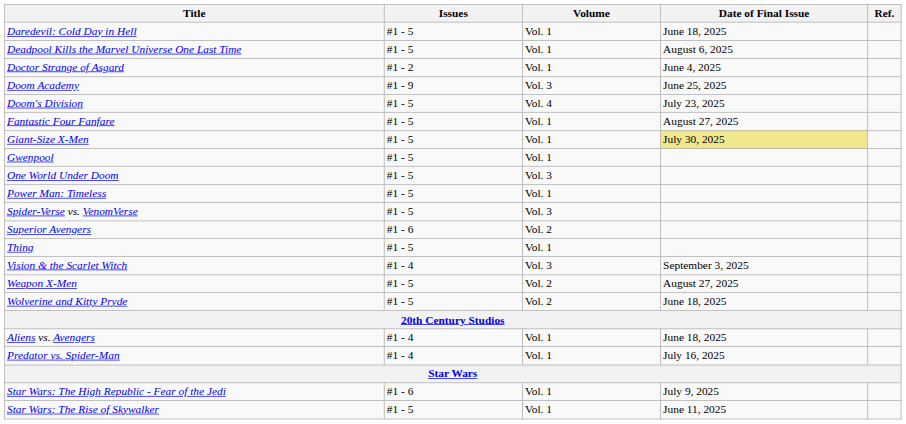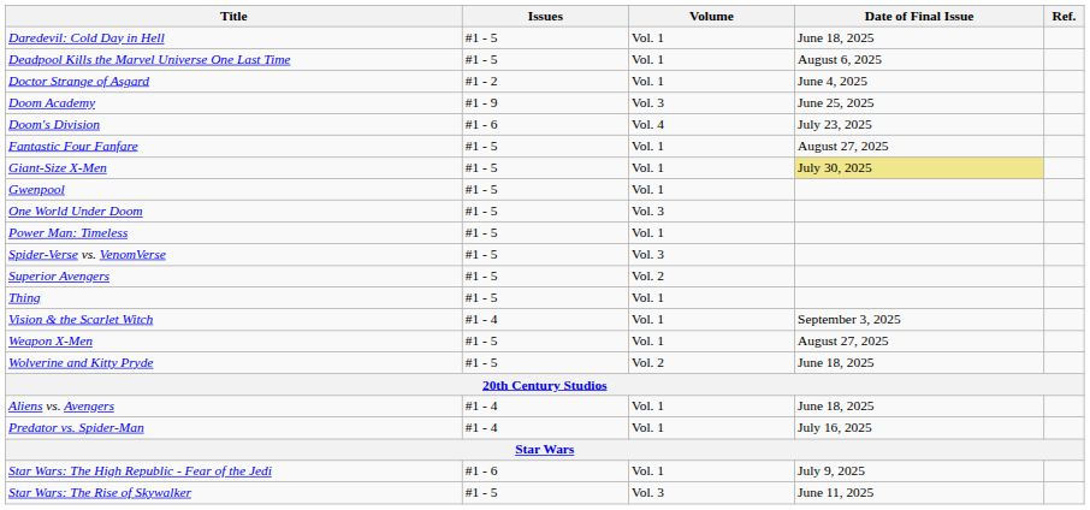 <table class="wikitable sortable" style="width:100%; margin:1em auto 1em auto;">
 <tr>
 <th width=22%>Title</th>
 <th width=8%>Issues</th>
 <th width=8%>Volume</th>
 <th width=12%>Date of Final Issue</th>
 <th width=1%>Ref.</th>
 </tr>
 <tr>
 <td><em><a href='#'>Daredevil: Cold Day in Hell</a></em></td>
 <td>#1 - 5</td>
 <td>Vol. 1</td>
 <td>June 18, 2025</td>
 <td></td>
 </tr>
 <tr>
 <td><em><a href='#'>Deadpool Kills the Marvel Universe One Last Time</a></em></td>
 <td>#1 - 5</td>
 <td>Vol. 1</td>
 <td>August 6, 2025</td>
 <td></td>
 </tr>
 <tr>
 <td><em><a href='#'>Doctor Strange of Asgard</a></em></td>
 <td>#1 - 2</td>
 <td>Vol. 1</td>
 <td>June 4, 2025</td>
 <td></td>
 </tr>
 <tr>
 <td><em><a href='#'>Doom Academy</a></em></td>
 <td>#1 - 9</td>
 <td>Vol. 3</td>
 <td>June 25, 2025</td>
 <td></td>
 </tr>
 <tr>
 <td><em><a href='#'>Doom's Division</a></em></td>
-<td>#1 - 5</td>
+<td>#1 - 6</td>
 <td>Vol. 4</td>
 <td>July 23, 2025</td>
 <td></td>
 </tr>
 <tr>
 <td><em><a href='#'>Fantastic Four Fanfare</a></em></td>
 <td>#1 - 5</td>
 <td>Vol. 1</td>
 <td>August 27, 2025</td>
 <td></td>
 </tr>
 <tr>
 <td><em><a href='#'>Giant-Size X-Men</a></em></td>
 <td>#1 - 5</td>
 <td>Vol. 1</td>
 <td style="background: khaki;">July 30, 2025</td>
 <td></td>
 </tr>
 <tr>
 <td><em><a href='#'>Gwenpool</a></em></td>
 <td>#1 - 5</td>
 <td>Vol. 1</td>
 <td></td>
 <td></td>
 </tr>
 <tr>
 <td><em><a href='#'>One World Under Doom</a></em></td>
 <td>#1 - 5</td>
 <td>Vol. 3</td>
 <td></td>
 <td></td>
 </tr>
 <tr>
 <td><em><a href='#'>Power Man: Timeless</a></em></td>
 <td>#1 - 5</td>
 <td>Vol. 1</td>
 <td></td>
 <td></td>
 </tr>
 <tr>
 <td><em><a href='#'>Spider-Verse</a> vs. <a href='#'>VenomVerse</a></em></td>
 <td>#1 - 5</td>
 <td>Vol. 3</td>
 <td></td>
 <td></td>
 </tr>
 <tr>
 <td><em><a href='#'>Superior Avengers</a></em></td>
-<td>#1 - 6</td>
+<td>#1 - 5</td>
 <td>Vol. 2</td>
 <td></td>
 <td></td>
 </tr>
 <tr>
 <td><em><a href='#'>Thing</a></em></td>
 <td>#1 - 5</td>
 <td>Vol. 1</td>
 <td></td>
 <td></td>
 </tr>
 <tr>
 <td><em><a href='#'>Vision & the Scarlet Witch</a></em></td>
 <td>#1 - 4</td>
-<td>Vol. 3</td>
+<td>Vol. 1</td>
 <td>September 3, 2025</td>
 <td></td>
 </tr>
 <tr>
 <td><em><a href='#'>Weapon X-Men</a></em></td>
 <td>#1 - 5</td>
-<td>Vol. 2</td>
+<td>Vol. 1</td>
 <td>August 27, 2025</td>
 <td></td>
 </tr>
 <tr>
 <td><em><a href='#'>Wolverine and Kitty Pryde</a></em></td>
 <td>#1 - 5</td>
 <td>Vol. 2</td>
 <td>June 18, 2025</td>
 <td></td>
 </tr>
 <tr>
 <th colspan="5"><a href='#'>20th Century Studios</a></th>
 </tr>
 <tr>
 <td><em><a href='#'>Aliens</a> vs. <a href='#'>Avengers</a></em></td>
 <td>#1 - 4</td>
 <td>Vol. 1</td>
 <td>June 18, 2025</td>
 <td></td>
 </tr>
 <tr>
 <td><em><a href='#'>Predator vs. Spider-Man</a></em></td>
 <td>#1 - 4</td>
 <td>Vol. 1</td>
 <td>July 16, 2025</td>
 <td></td>
 </tr>
 <tr>
 <th colspan="5"><a href='#'>Star Wars</a></th>
 </tr>
 <tr>
 <td><em><a href='#'>Star Wars: The High Republic - Fear of the Jedi</a></em></td>
 <td>#1 - 6</td>
 <td>Vol. 1</td>
 <td>July 9, 2025</td>
 <td></td>
 </tr>
 <tr>
 <td><em><a href='#'>Star Wars: The Rise of Skywalker</a></em></td>
 <td>#1 - 5</td>
-<td>Vol. 1</td>
+<td>Vol. 3</td>
 <td>June 11, 2025</td>
 <td></td>
 </tr>
 </table>
